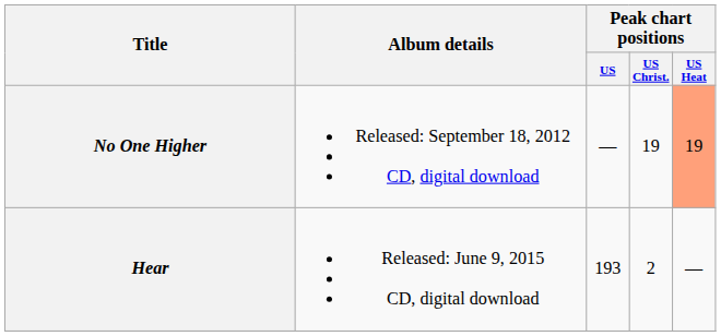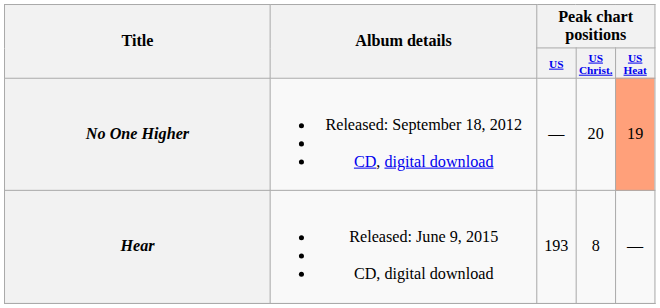 <table class="wikitable plainrowheaders" style="text-align:center;">
 <tr>
 <th scope="col" rowspan="2" style="width:16em;">Title</th>
 <th scope="col" rowspan="2" style="width:16em;">Album details</th>
 <th scope="col" colspan="3">Peak chart positions</th>
 </tr>
 <tr>
 <th style="width:3em; font-size:70%"><a href='#'>US</a></th>
 <th style="width:3em; font-size:70%"><a href='#'>US<br>Christ.</a></th>
 <th style="width:3em; font-size:70%"><a href='#'>US<br>Heat</a></th>
 </tr>
 <tr>
 <th scope="row"><em>No One Higher</em></th>
 <td><br><ul><li>Released: September 18, 2012</li><li></li><li><a href='#'>CD</a>, <a href='#'>digital download</a></li></ul></td>
 <td>—</td>
-<td>19</td>
+<td>20</td>
 <td style="background: lightsalmon;">19</td>
 </tr>
 <tr>
 <th scope="row"><em>Hear</em></th>
 <td><br><ul><li>Released: June 9, 2015</li><li></li><li>CD, digital download</li></ul></td>
 <td>193</td>
-<td>2</td>
+<td>8</td>
 <td>—</td>
 </tr>
 <tr>
 </tr>
 </table>
